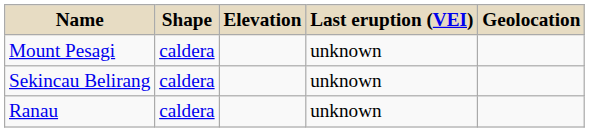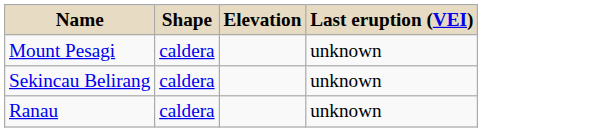 <table class="wikitable sortable">
 <tr>
 <th rowspan=1 style="background-color:#e7dcc3;">Name</th>
 <th rowspan=1 style="background-color:#e7dcc3;">Shape</th>
 <th rowspan=1 style="background-color:#e7dcc3;">Elevation</th>
 <th rowspan=1 style="background-color:#e7dcc3;">Last eruption (<a href='#'>VEI</a>)</th>
-<th rowspan=1 style="background-color:#e7dcc3;">Geolocation</th>
 </tr>
 <tr>
 <td><a href='#'>Mount Pesagi</a></td>
 <td><a href='#'>caldera</a></td>
 <td align="right"></td>
 <td>unknown</td>
-<td></td>
 </tr>
 <tr>
 <td><a href='#'>Sekincau Belirang</a></td>
 <td><a href='#'>caldera</a></td>
 <td align="right"></td>
 <td>unknown</td>
-<td></td>
 </tr>
 <tr>
 <td><a href='#'>Ranau</a></td>
 <td><a href='#'>caldera</a></td>
 <td align="right"></td>
 <td>unknown</td>
-<td></td>
 </tr>
 </table>
